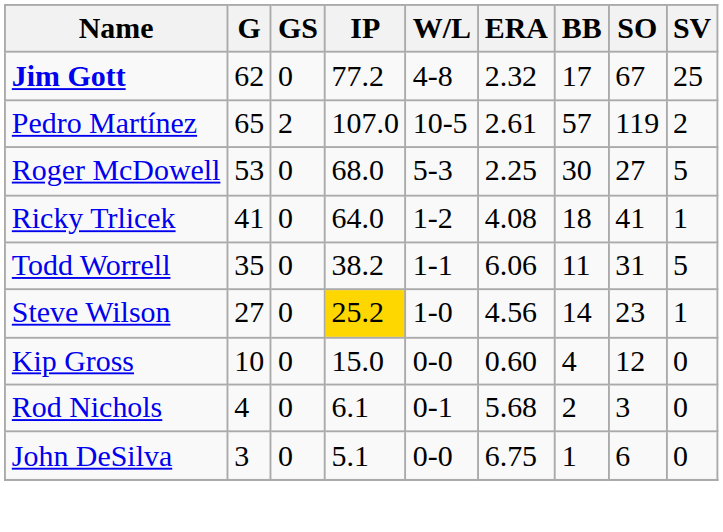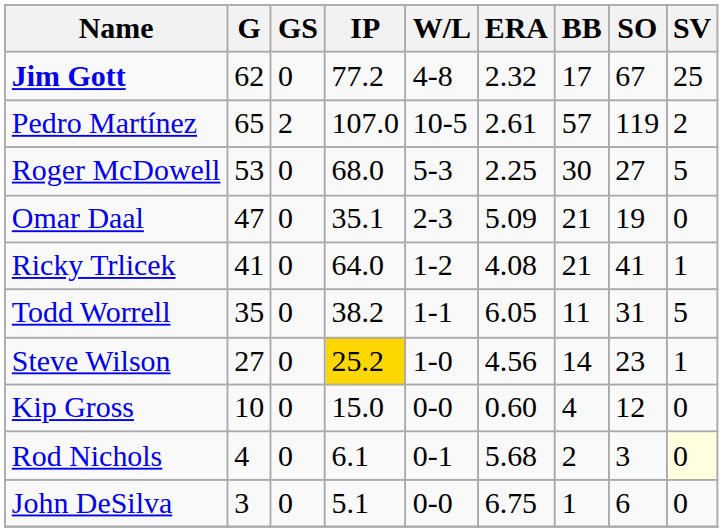 <table class="wikitable sortable" style="text-align:left">
 <tr>
 <th>Name</th>
 <th>G</th>
 <th>GS</th>
 <th>IP</th>
 <th>W/L</th>
 <th>ERA</th>
 <th>BB</th>
 <th>SO</th>
 <th>SV</th>
 </tr>
 <tr>
 <td><strong><a href='#'>Jim Gott</a>	</strong></td>
 <td>62</td>
 <td>0</td>
 <td>77.2</td>
 <td>4-8</td>
 <td>2.32</td>
 <td>17</td>
 <td>67</td>
 <td>25</td>
 </tr>
 <tr>
 <td><a href='#'>Pedro Martínez</a></td>
 <td>65</td>
 <td>2</td>
 <td>107.0</td>
 <td>10-5</td>
 <td>2.61</td>
 <td>57</td>
 <td>119</td>
 <td>2</td>
 </tr>
 <tr>
 <td><a href='#'>Roger McDowell</a></td>
 <td>53</td>
 <td>0</td>
 <td>68.0</td>
 <td>5-3</td>
 <td>2.25</td>
 <td>30</td>
 <td>27</td>
 <td>5</td>
 </tr>
 <tr>
+<td><a href='#'>Omar Daal</a></td>
+<td>47</td>
+<td>0</td>
+<td>35.1</td>
+<td>2-3</td>
+<td>5.09</td>
+<td>21</td>
+<td>19</td>
+<td>0</td>
+</tr>
+<tr>
 <td><a href='#'>Ricky Trlicek</a></td>
 <td>41</td>
 <td>0</td>
 <td>64.0</td>
 <td>1-2</td>
 <td>4.08</td>
-<td>18</td>
+<td>21</td>
 <td>41</td>
 <td>1</td>
 </tr>
 <tr>
 <td><a href='#'>Todd Worrell</a></td>
 <td>35</td>
 <td>0</td>
 <td>38.2</td>
 <td>1-1</td>
-<td>6.06</td>
+<td>6.05</td>
 <td>11</td>
 <td>31</td>
 <td>5</td>
 </tr>
 <tr>
 <td><a href='#'>Steve Wilson</a></td>
 <td>27</td>
 <td>0</td>
 <td style="background: gold;">25.2</td>
 <td>1-0</td>
 <td>4.56</td>
 <td>14</td>
 <td>23</td>
 <td>1</td>
 </tr>
 <tr>
 <td><a href='#'>Kip Gross</a></td>
 <td>10</td>
 <td>0</td>
 <td>15.0</td>
 <td>0-0</td>
 <td>0.60</td>
 <td>4</td>
 <td>12</td>
 <td>0</td>
 </tr>
 <tr>
 <td><a href='#'>Rod Nichols</a></td>
 <td>4</td>
 <td>0</td>
 <td>6.1</td>
 <td>0-1</td>
 <td>5.68</td>
 <td>2</td>
 <td>3</td>
-<td>0</td>
+<td style="background: lightyellow;">0</td>
 </tr>
 <tr>
 <td><a href='#'>John DeSilva</a></td>
 <td>3</td>
 <td>0</td>
 <td>5.1</td>
 <td>0-0</td>
 <td>6.75</td>
 <td>1</td>
 <td>6</td>
 <td>0</td>
 </tr>
 <tr>
 </tr>
 </table>
